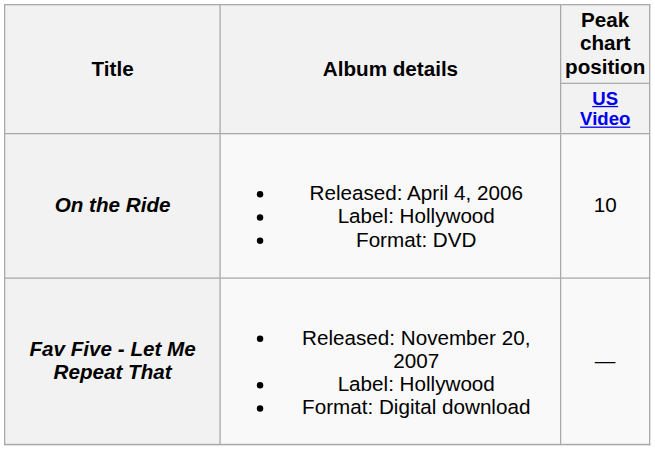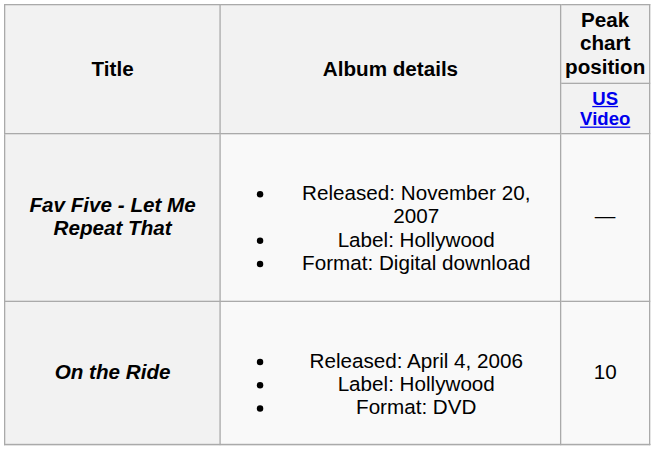 <table class="wikitable plainrowheaders" style="text-align:center;">
 <tr>
 <th scope="col" rowspan="2" style="width:10em;">Title</th>
 <th scope="col" rowspan="2" style="width:16em;">Album details</th>
 <th colspan="1">Peak chart position</th>
 </tr>
 <tr>
 <th scope="col" style="width:3em;font-size:90%;"><a href='#'>US Video</a><br></th>
 </tr>
 <tr>
+<th scope="row"><em>Fav Five - Let Me Repeat That</em></th>
+<td><br><ul><li>Released: November 20, 2007</li><li>Label: Hollywood</li><li>Format: Digital download</li></ul></td>
+<td>—</td>
+</tr>
+<tr>
 <th scope="row"><em>On the Ride</em></th>
 <td><br><ul><li>Released: April 4, 2006</li><li>Label: Hollywood</li><li>Format: DVD</li></ul></td>
 <td>10</td>
 </tr>
 <tr>
-<th scope="row"><em>Fav Five - Let Me Repeat That</em></th>
-<td><br><ul><li>Released: November 20, 2007</li><li>Label: Hollywood</li><li>Format: Digital download</li></ul></td>
-<td>—</td>
-</tr>
-<tr>
 </tr>
 </table>
